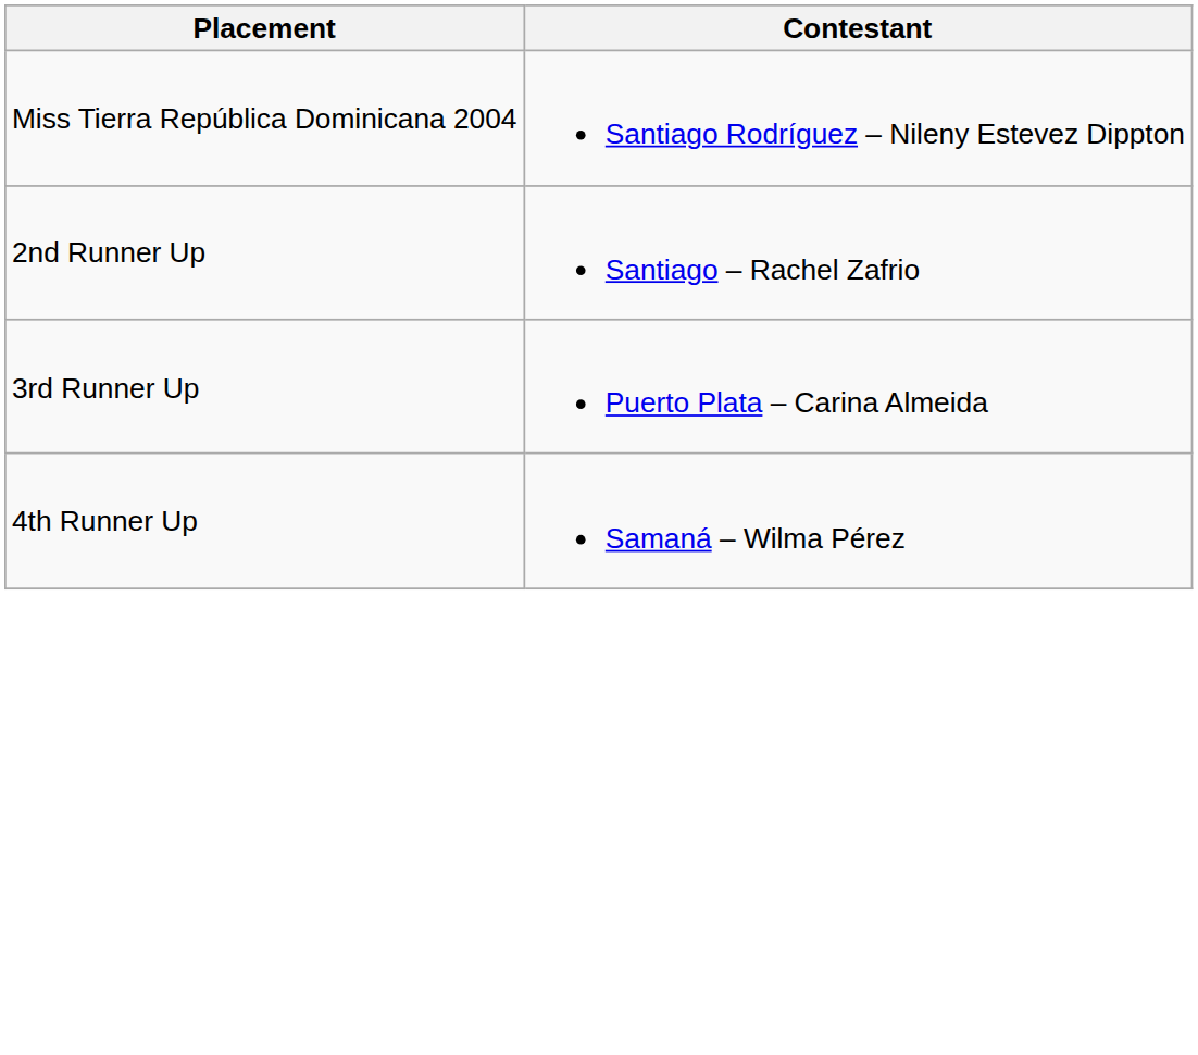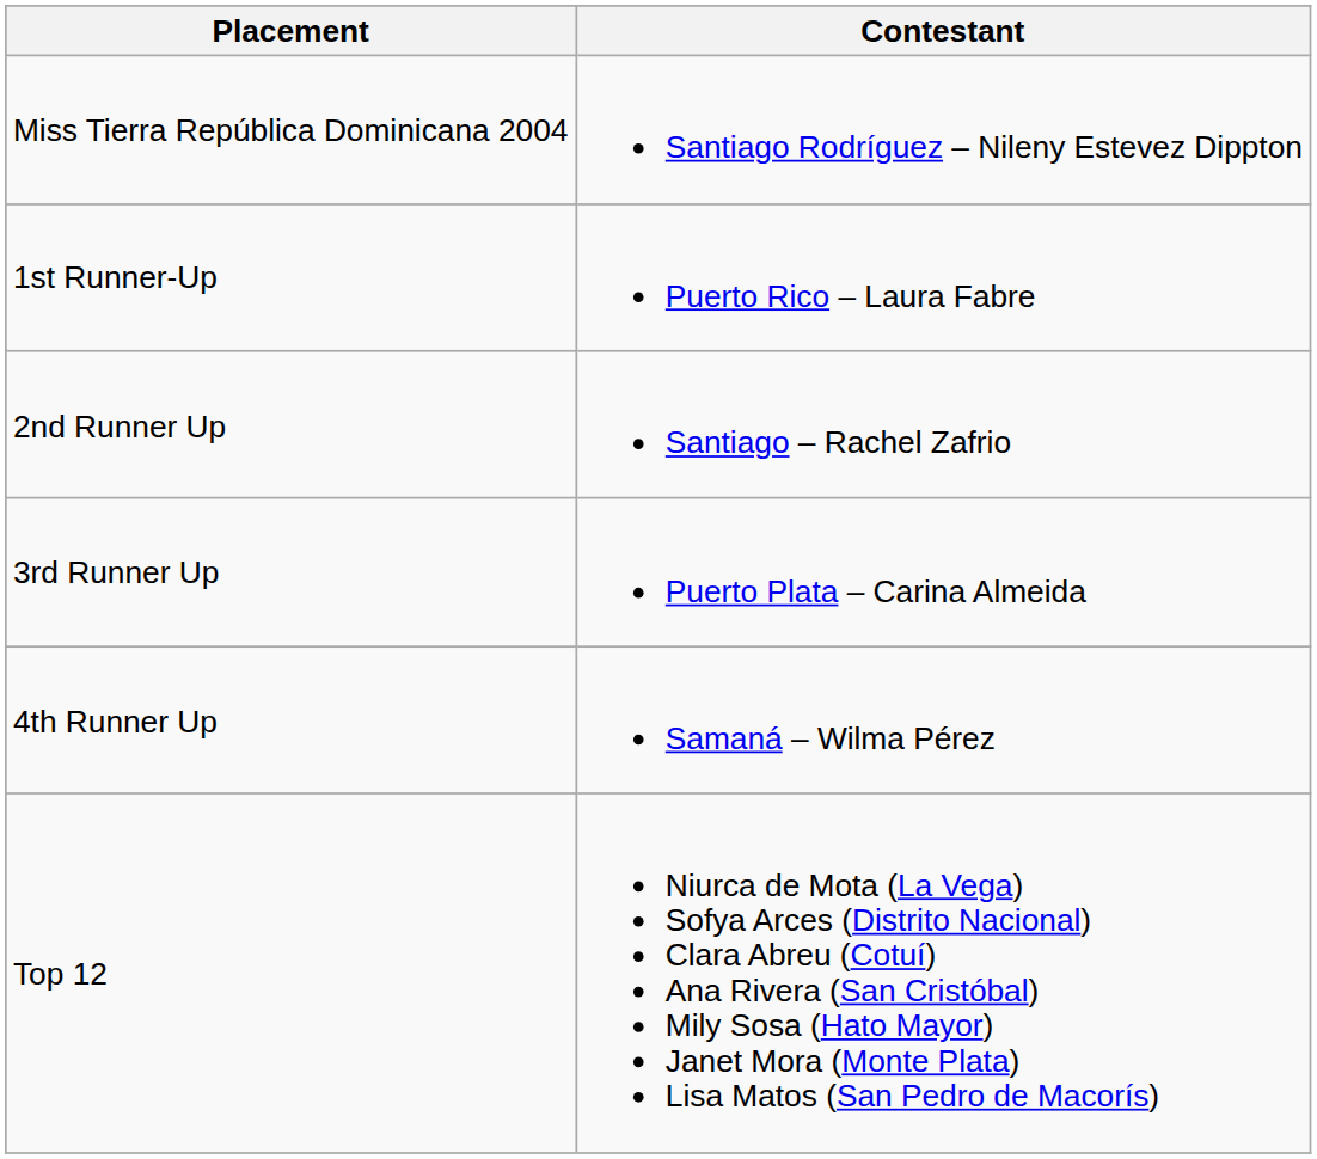 <table class="wikitable sortable" style="font-size: 95%;">
 <tr>
 <th>Placement</th>
 <th>Contestant</th>
 </tr>
 <tr>
 <td>Miss Tierra República Dominicana 2004</td>
 <td><br><ul><li><a href='#'>Santiago Rodríguez</a> – Nileny Estevez Dippton</li></ul></td>
+</tr>
+<tr>
+<td>1st Runner-Up</td>
+<td><br><ul><li><a href='#'>Puerto Rico</a> – Laura Fabre</li></ul></td>
 </tr>
 <tr>
 <td>2nd Runner Up</td>
 <td><br><ul><li><a href='#'>Santiago</a> – Rachel Zafrio</li></ul></td>
 </tr>
 <tr>
 <td>3rd Runner Up</td>
 <td><br><ul><li><a href='#'>Puerto Plata</a> – Carina Almeida</li></ul></td>
 </tr>
 <tr>
 <td>4th Runner Up</td>
 <td><br><ul><li><a href='#'>Samaná</a> – Wilma Pérez</li></ul></td>
 </tr>
+<tr>
+<td>Top 12</td>
+<td><br><ul><li>Niurca de Mota (<a href='#'>La Vega</a>)</li><li>Sofya Arces (<a href='#'>Distrito Nacional</a>)</li><li>Clara Abreu (<a href='#'>Cotuí</a>)</li><li>Ana Rivera (<a href='#'>San Cristóbal</a>)</li><li>Mily Sosa (<a href='#'>Hato Mayor</a>)</li><li>Janet Mora (<a href='#'>Monte Plata</a>)</li><li>Lisa Matos (<a href='#'>San Pedro de Macorís</a>)</li></ul></td>
+</tr>
 </table>
